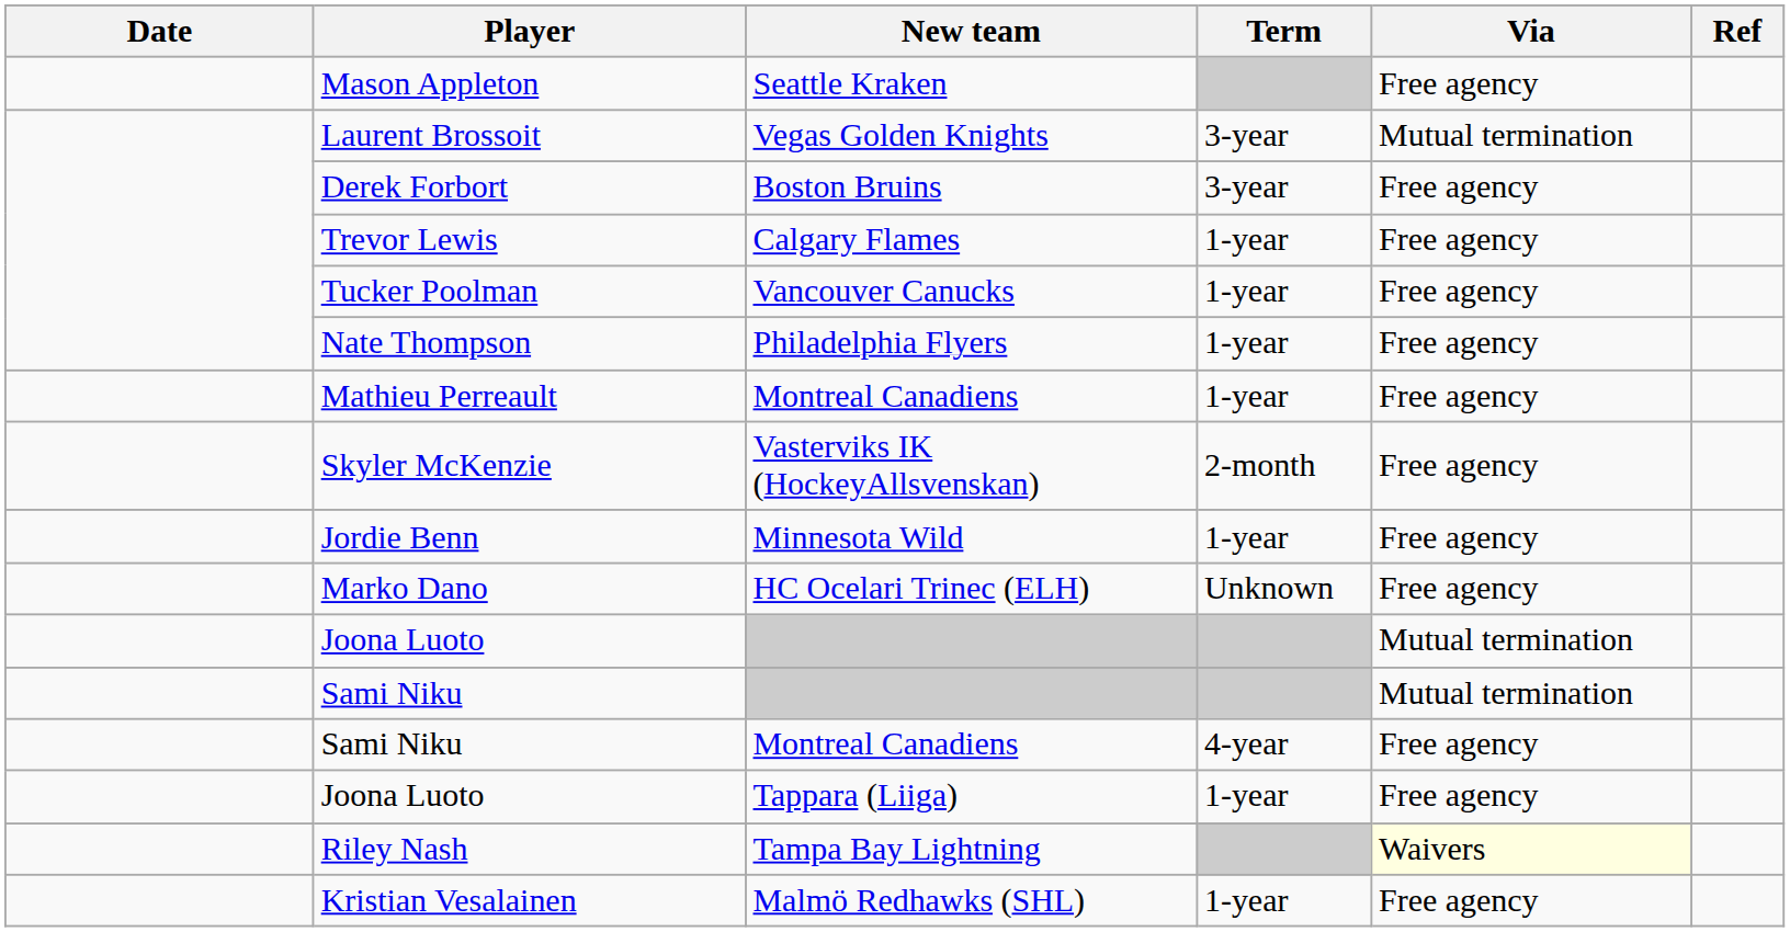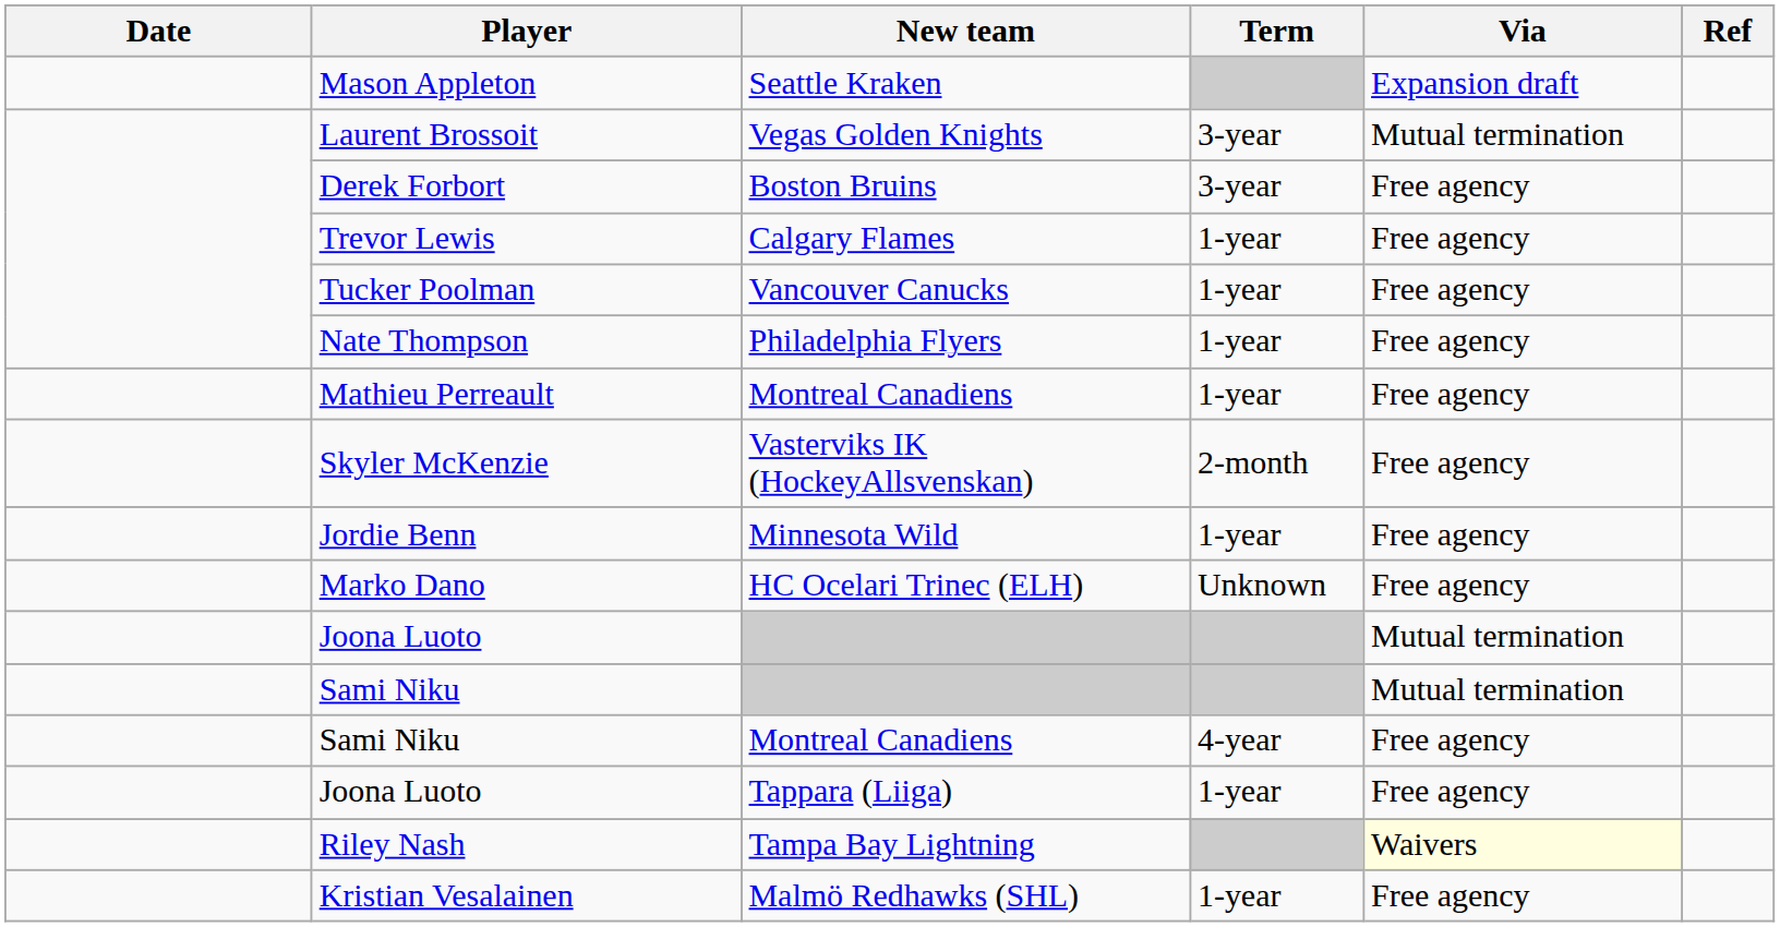 <table class="wikitable">
 <tr style="background:#ddd; text-align:center;">
 <th style="width: 10em;">Date</th>
 <th style="width: 14em;">Player</th>
 <th style="width: 14em;">New team</th>
 <th style="width: 5em;">Term</th>
 <th style="width: 10em;">Via</th>
 <th style="width: 2.5em;">Ref</th>
 </tr>
 <tr>
 <td></td>
 <td><a href='#'>Mason Appleton</a></td>
 <td><a href='#'>Seattle Kraken</a></td>
 <td style="background:#ccc;"></td>
-<td>Free agency</td>
+<td><a href='#'>Expansion draft</a></td>
 <td></td>
 </tr>
 <tr>
 <td rowspan=5></td>
 <td><a href='#'>Laurent Brossoit</a></td>
 <td><a href='#'>Vegas Golden Knights</a></td>
 <td>3-year</td>
 <td>Mutual termination</td>
 <td></td>
 </tr>
 <tr>
 <td><a href='#'>Derek Forbort</a></td>
 <td><a href='#'>Boston Bruins</a></td>
 <td>3-year</td>
 <td>Free agency</td>
 <td></td>
 </tr>
 <tr>
 <td><a href='#'>Trevor Lewis</a></td>
 <td><a href='#'>Calgary Flames</a></td>
 <td>1-year</td>
 <td>Free agency</td>
 <td></td>
 </tr>
 <tr>
 <td><a href='#'>Tucker Poolman</a></td>
 <td><a href='#'>Vancouver Canucks</a></td>
 <td>1-year</td>
 <td>Free agency</td>
 <td></td>
 </tr>
 <tr>
 <td><a href='#'>Nate Thompson</a></td>
 <td><a href='#'>Philadelphia Flyers</a></td>
 <td>1-year</td>
 <td>Free agency</td>
 <td></td>
 </tr>
 <tr>
 <td></td>
 <td><a href='#'>Mathieu Perreault</a></td>
 <td><a href='#'>Montreal Canadiens</a></td>
 <td>1-year</td>
 <td>Free agency</td>
 <td></td>
 </tr>
 <tr>
 <td></td>
 <td><a href='#'>Skyler McKenzie</a></td>
 <td><a href='#'>Vasterviks IK</a> (<a href='#'>HockeyAllsvenskan</a>)</td>
 <td>2-month</td>
 <td>Free agency</td>
 <td></td>
 </tr>
 <tr>
 <td></td>
 <td><a href='#'>Jordie Benn</a></td>
 <td><a href='#'>Minnesota Wild</a></td>
 <td>1-year</td>
 <td>Free agency</td>
 <td></td>
 </tr>
 <tr>
 <td></td>
 <td><a href='#'>Marko Dano</a></td>
 <td><a href='#'>HC Ocelari Trinec</a> (<a href='#'>ELH</a>)</td>
 <td>Unknown</td>
 <td>Free agency</td>
 <td></td>
 </tr>
 <tr>
 <td></td>
 <td><a href='#'>Joona Luoto</a></td>
 <td style="background:#ccc;"></td>
 <td style="background:#ccc;"></td>
 <td>Mutual termination</td>
 <td></td>
 </tr>
 <tr>
 <td></td>
 <td><a href='#'>Sami Niku</a></td>
 <td style="background:#ccc;"></td>
 <td style="background:#ccc;"></td>
 <td>Mutual termination</td>
 <td></td>
 </tr>
 <tr>
 <td></td>
 <td>Sami Niku</td>
 <td><a href='#'>Montreal Canadiens</a></td>
 <td>4-year</td>
 <td>Free agency</td>
 <td></td>
 </tr>
 <tr>
 <td></td>
 <td>Joona Luoto</td>
 <td><a href='#'>Tappara</a> (<a href='#'>Liiga</a>)</td>
 <td>1-year</td>
 <td>Free agency</td>
 <td></td>
 </tr>
 <tr>
 <td></td>
 <td><a href='#'>Riley Nash</a></td>
 <td><a href='#'>Tampa Bay Lightning</a></td>
 <td style="background:#ccc;"></td>
 <td style="background: lightyellow;">Waivers</td>
 <td></td>
 </tr>
 <tr>
 <td></td>
 <td><a href='#'>Kristian Vesalainen</a></td>
 <td><a href='#'>Malmö Redhawks</a> (<a href='#'>SHL</a>)</td>
 <td>1-year</td>
 <td>Free agency</td>
 <td></td>
 </tr>
 </table>
